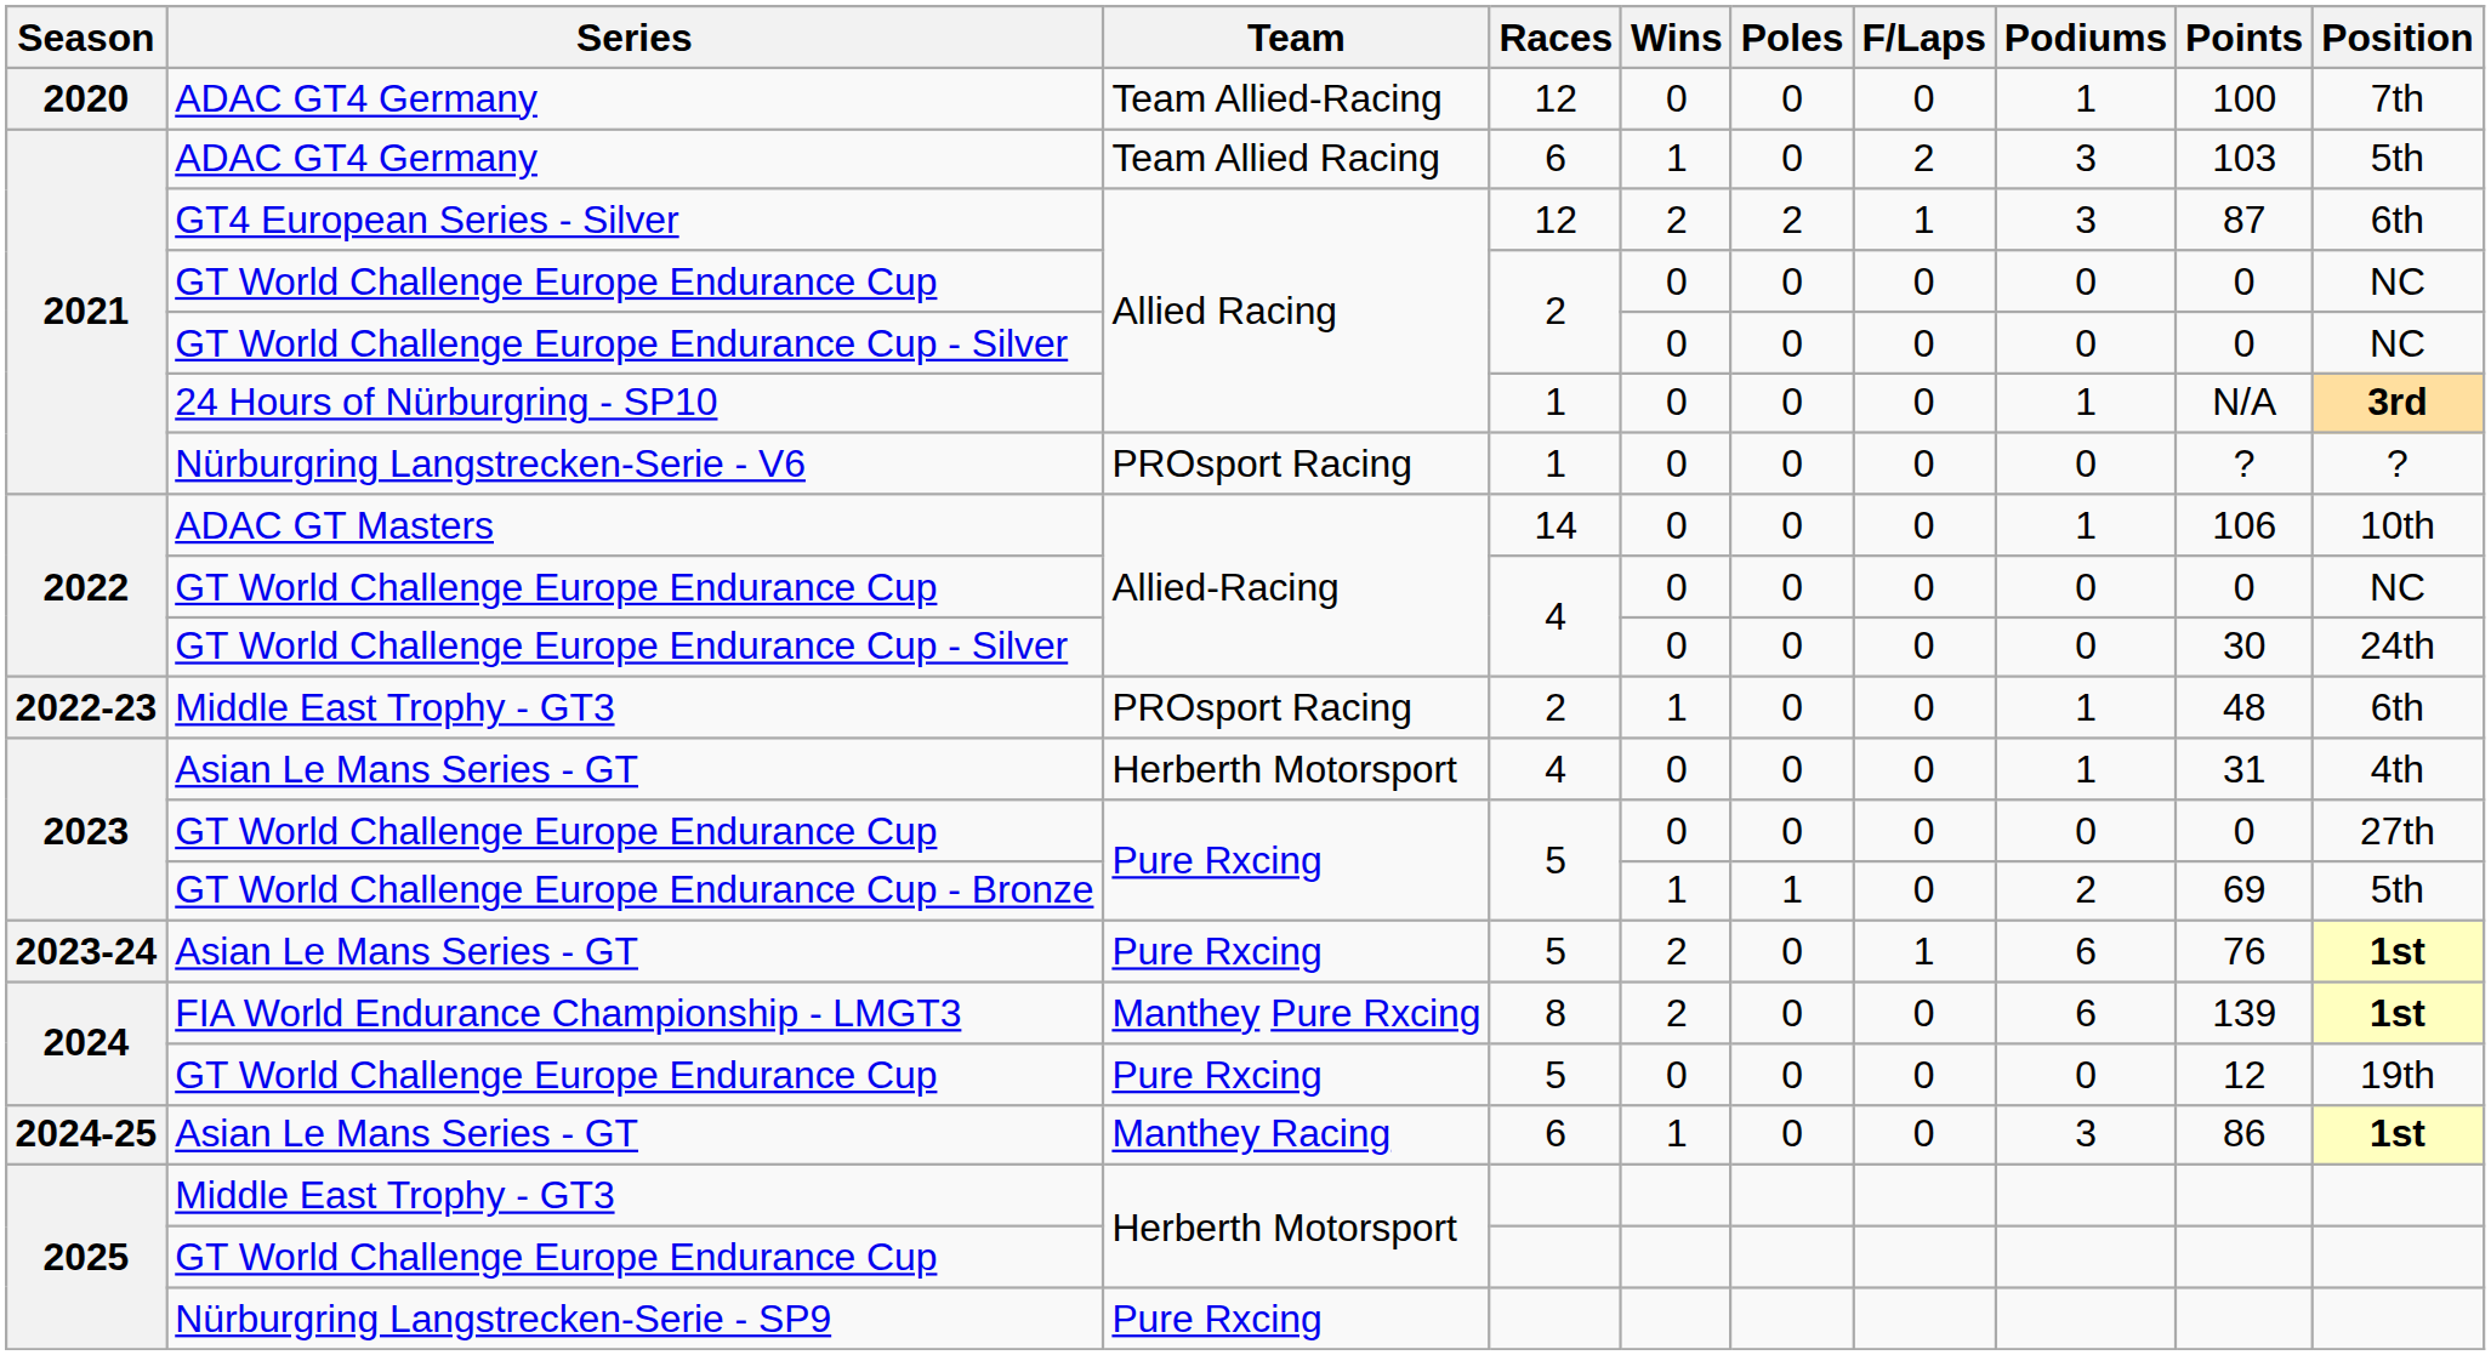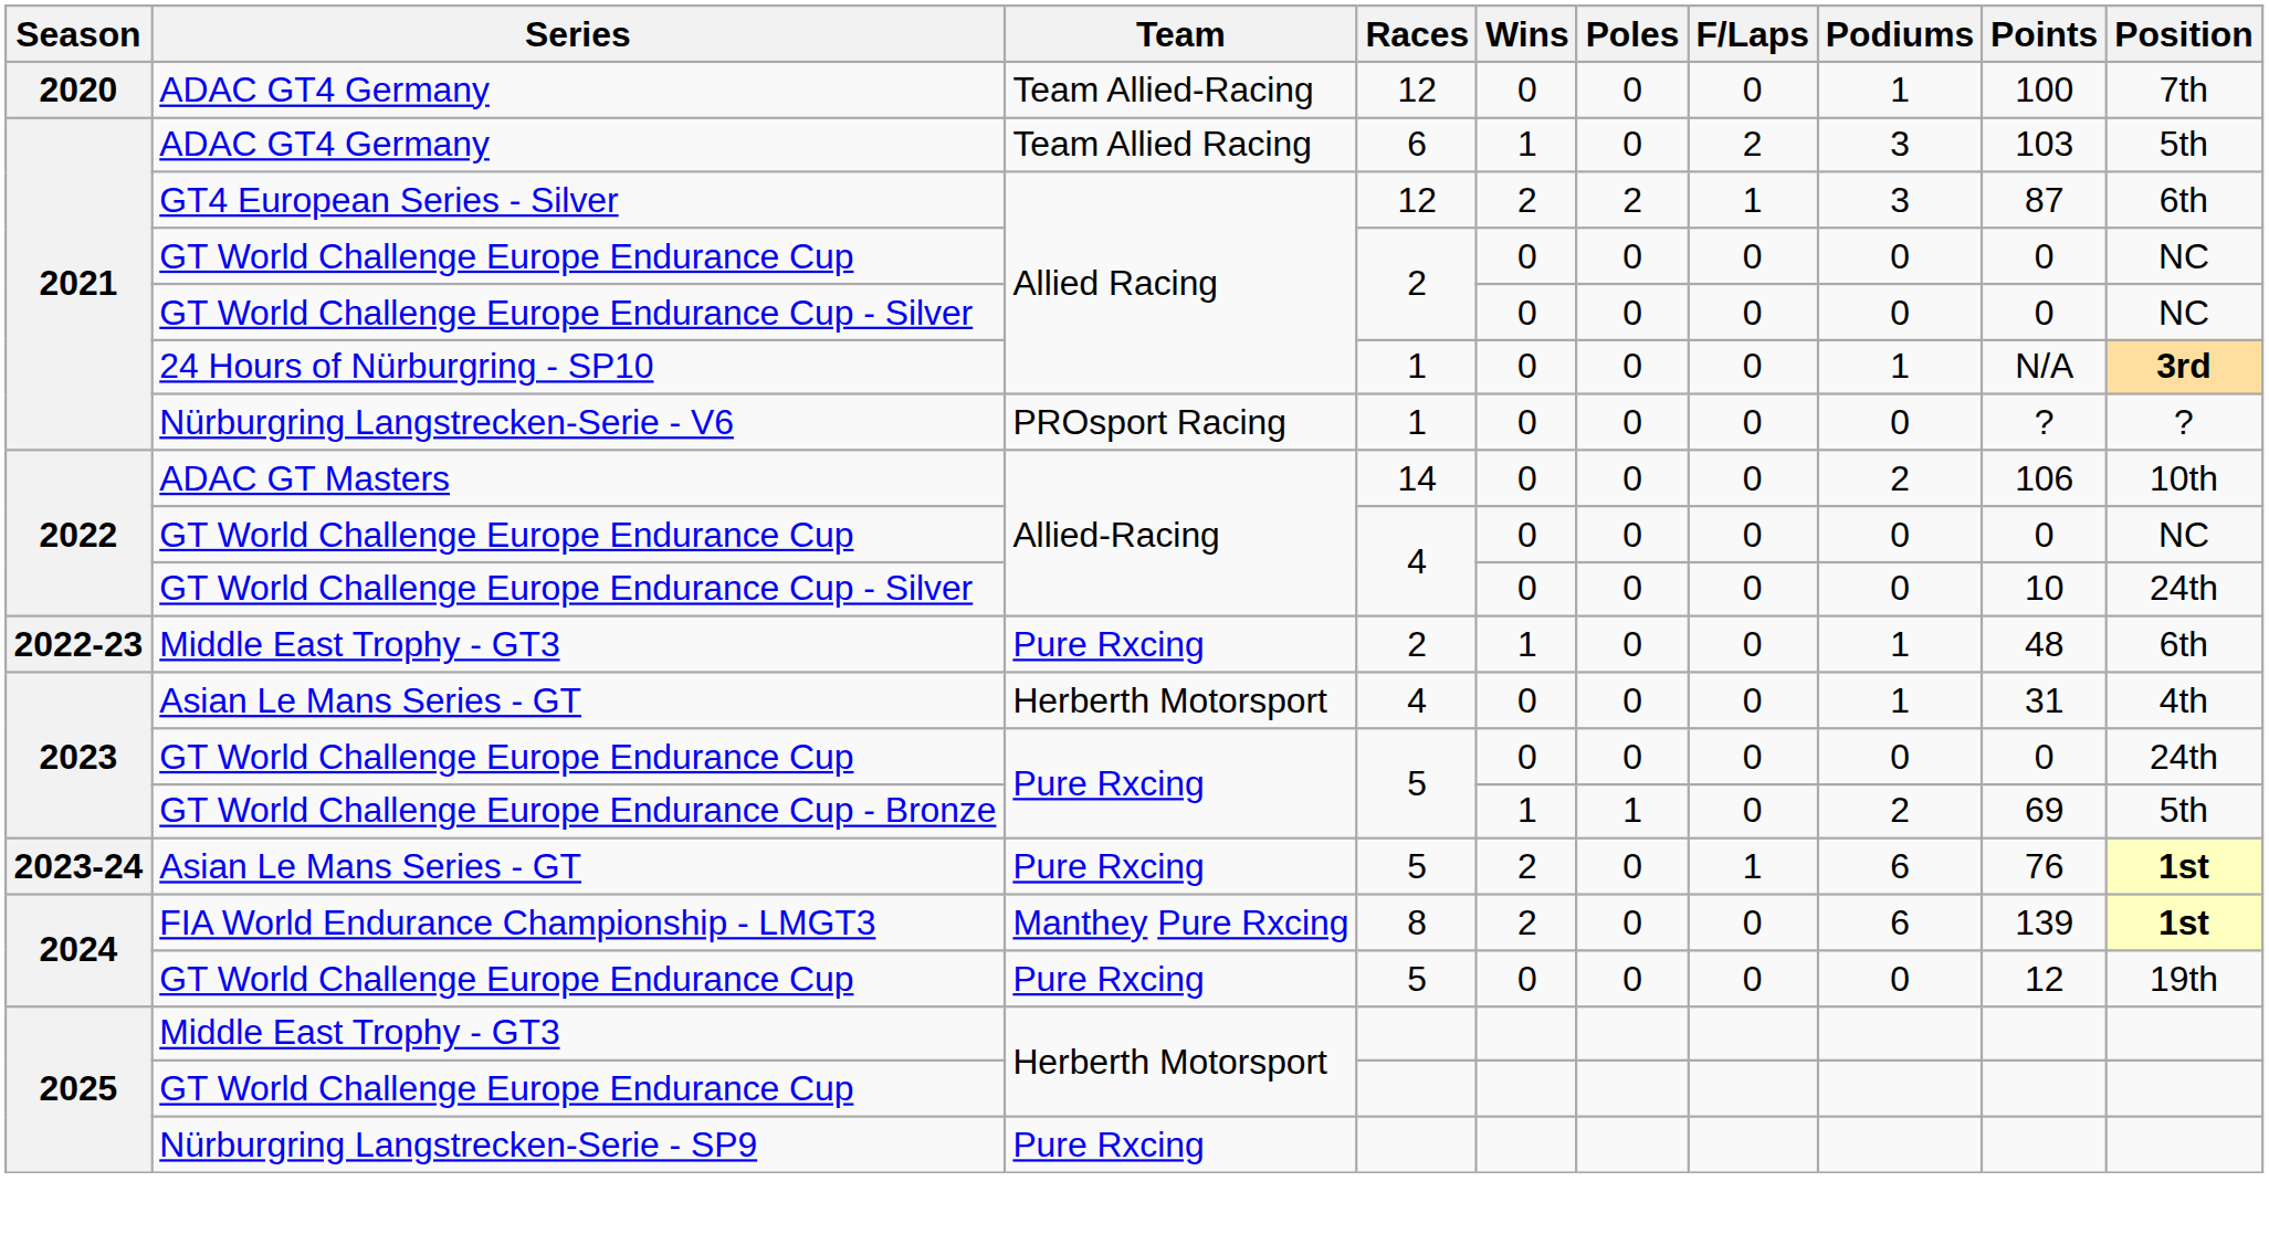 <table class="wikitable" style="font-size: 90%; text-align:center">
 <tr>
 <th>Season</th>
 <th>Series</th>
 <th>Team</th>
 <th>Races</th>
 <th>Wins</th>
 <th>Poles</th>
 <th>F/Laps</th>
 <th>Podiums</th>
 <th>Points</th>
 <th>Position</th>
 </tr>
 <tr>
 <th>2020</th>
 <td align=left><a href='#'>ADAC GT4 Germany</a></td>
 <td align=left>Team Allied-Racing</td>
 <td>12</td>
 <td>0</td>
 <td>0</td>
 <td>0</td>
 <td>1</td>
 <td>100</td>
 <td>7th</td>
 </tr>
 <tr>
 <th rowspan="6">2021</th>
 <td align=left><a href='#'>ADAC GT4 Germany</a></td>
 <td align=left>Team Allied Racing</td>
 <td>6</td>
 <td>1</td>
 <td>0</td>
 <td>2</td>
 <td>3</td>
 <td>103</td>
 <td>5th</td>
 </tr>
 <tr>
 <td align=left><a href='#'>GT4 European Series - Silver</a></td>
 <td rowspan="4" align="left">Allied Racing</td>
 <td>12</td>
 <td>2</td>
 <td>2</td>
 <td>1</td>
 <td>3</td>
 <td>87</td>
 <td>6th</td>
 </tr>
 <tr>
 <td align="left"><a href='#'>GT World Challenge Europe Endurance Cup</a></td>
 <td rowspan="2">2</td>
 <td>0</td>
 <td>0</td>
 <td>0</td>
 <td>0</td>
 <td>0</td>
 <td>NC</td>
 </tr>
 <tr>
 <td align="left"><a href='#'>GT World Challenge Europe Endurance Cup - Silver</a></td>
 <td>0</td>
 <td>0</td>
 <td>0</td>
 <td>0</td>
 <td>0</td>
 <td>NC</td>
 </tr>
 <tr>
 <td align=left><a href='#'>24 Hours of Nürburgring - SP10</a></td>
 <td>1</td>
 <td>0</td>
 <td>0</td>
 <td>0</td>
 <td>1</td>
 <td>N/A</td>
 <td style="background:#ffdf9f"><strong>3rd</strong></td>
 </tr>
 <tr>
 <td align=left><a href='#'>Nürburgring Langstrecken-Serie - V6</a></td>
 <td align=left>PROsport Racing</td>
 <td>1</td>
 <td>0</td>
 <td>0</td>
 <td>0</td>
 <td>0</td>
 <td>?</td>
 <td>?</td>
 </tr>
 <tr>
 <th rowspan="3">2022</th>
 <td align=left><a href='#'>ADAC GT Masters</a></td>
 <td rowspan="3" align=left>Allied-Racing</td>
 <td>14</td>
 <td>0</td>
 <td>0</td>
 <td>0</td>
-<td>1</td>
+<td>2</td>
 <td>106</td>
 <td>10th</td>
 </tr>
 <tr>
 <td align=left><a href='#'>GT World Challenge Europe Endurance Cup</a></td>
 <td rowspan="2">4</td>
 <td>0</td>
 <td>0</td>
 <td>0</td>
 <td>0</td>
 <td>0</td>
 <td>NC</td>
 </tr>
 <tr>
 <td align=left><a href='#'>GT World Challenge Europe Endurance Cup - Silver</a></td>
 <td>0</td>
 <td>0</td>
 <td>0</td>
 <td>0</td>
-<td>30</td>
+<td>10</td>
 <td>24th</td>
 </tr>
 <tr>
 <th>2022-23</th>
 <td align=left><a href='#'>Middle East Trophy - GT3</a></td>
-<td align=left>PROsport Racing</td>
+<td align=left><a href='#'>Pure Rxcing</a></td>
 <td>2</td>
 <td>1</td>
 <td>0</td>
 <td>0</td>
 <td>1</td>
 <td>48</td>
 <td>6th</td>
 </tr>
 <tr>
 <th rowspan="3">2023</th>
 <td align=left><a href='#'>Asian Le Mans Series - GT</a></td>
 <td align=left>Herberth Motorsport</td>
 <td>4</td>
 <td>0</td>
 <td>0</td>
 <td>0</td>
 <td>1</td>
 <td>31</td>
 <td>4th</td>
 </tr>
 <tr>
 <td align=left><a href='#'>GT World Challenge Europe Endurance Cup</a></td>
 <td rowspan="2" align="left"><a href='#'>Pure Rxcing</a></td>
 <td rowspan="2">5</td>
 <td>0</td>
 <td>0</td>
 <td>0</td>
 <td>0</td>
 <td>0</td>
-<td>27th</td>
+<td>24th</td>
 </tr>
 <tr>
 <td align=left><a href='#'>GT World Challenge Europe Endurance Cup - Bronze</a></td>
 <td>1</td>
 <td>1</td>
 <td>0</td>
 <td>2</td>
 <td>69</td>
 <td>5th</td>
 </tr>
 <tr>
 <th>2023-24</th>
 <td align=left><a href='#'>Asian Le Mans Series - GT</a></td>
 <td align=left><a href='#'>Pure Rxcing</a></td>
 <td>5</td>
 <td>2</td>
 <td>0</td>
 <td>1</td>
 <td>6</td>
 <td>76</td>
 <td style="background:#ffffbf"><strong>1st</strong></td>
 </tr>
 <tr>
 <th rowspan="2">2024</th>
 <td align=left><a href='#'>FIA World Endurance Championship - LMGT3</a></td>
 <td align=left><a href='#'>Manthey</a> <a href='#'>Pure Rxcing</a></td>
 <td>8</td>
 <td>2</td>
 <td>0</td>
 <td>0</td>
 <td>6</td>
 <td>139</td>
 <td style="background:#ffffbf"><strong>1st</strong></td>
 </tr>
 <tr>
 <td align=left><a href='#'>GT World Challenge Europe Endurance Cup</a></td>
 <td align=left><a href='#'>Pure Rxcing</a></td>
 <td>5</td>
 <td>0</td>
 <td>0</td>
 <td>0</td>
 <td>0</td>
 <td>12</td>
 <td>19th</td>
 </tr>
 <tr>
-<th>2024-25</th>
-<td align=left><a href='#'>Asian Le Mans Series - GT</a></td>
-<td align=left><a href='#'>Manthey Racing</a></td>
-<td>6</td>
-<td>1</td>
-<td>0</td>
-<td>0</td>
-<td>3</td>
-<td>86</td>
-<td style="background:#ffffbf"><strong>1st</strong></td>
-</tr>
-<tr>
 <th rowspan="3">2025</th>
 <td align=left><a href='#'>Middle East Trophy - GT3</a></td>
 <td rowspan="2" align="left">Herberth Motorsport</td>
 <td></td>
 <td></td>
 <td></td>
 <td></td>
 <td></td>
 <td></td>
 <td></td>
 </tr>
 <tr>
 <td align=left><a href='#'>GT World Challenge Europe Endurance Cup</a></td>
 <td></td>
 <td></td>
 <td></td>
 <td></td>
 <td></td>
 <td></td>
 <td></td>
 </tr>
 <tr>
 <td align=left><a href='#'>Nürburgring Langstrecken-Serie - SP9</a></td>
 <td align=left><a href='#'>Pure Rxcing</a></td>
 <td></td>
 <td></td>
 <td></td>
 <td></td>
 <td></td>
 <td></td>
 <td></td>
 </tr>
 </table>
